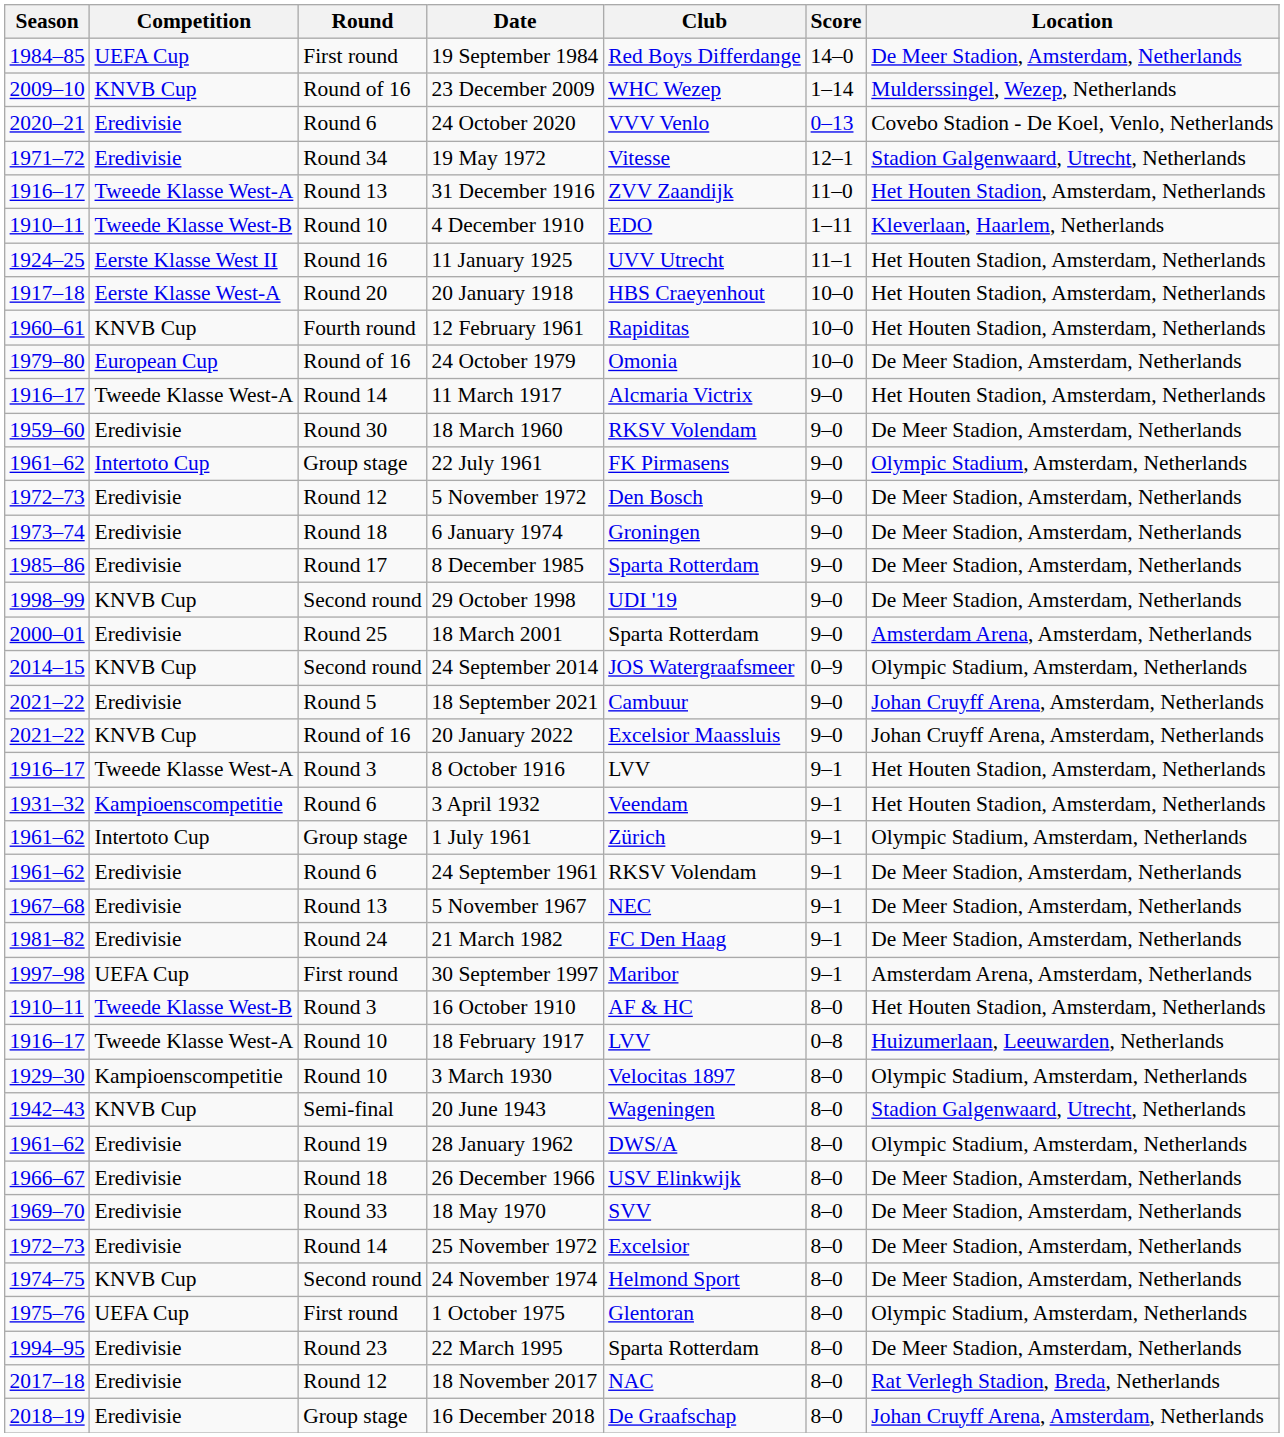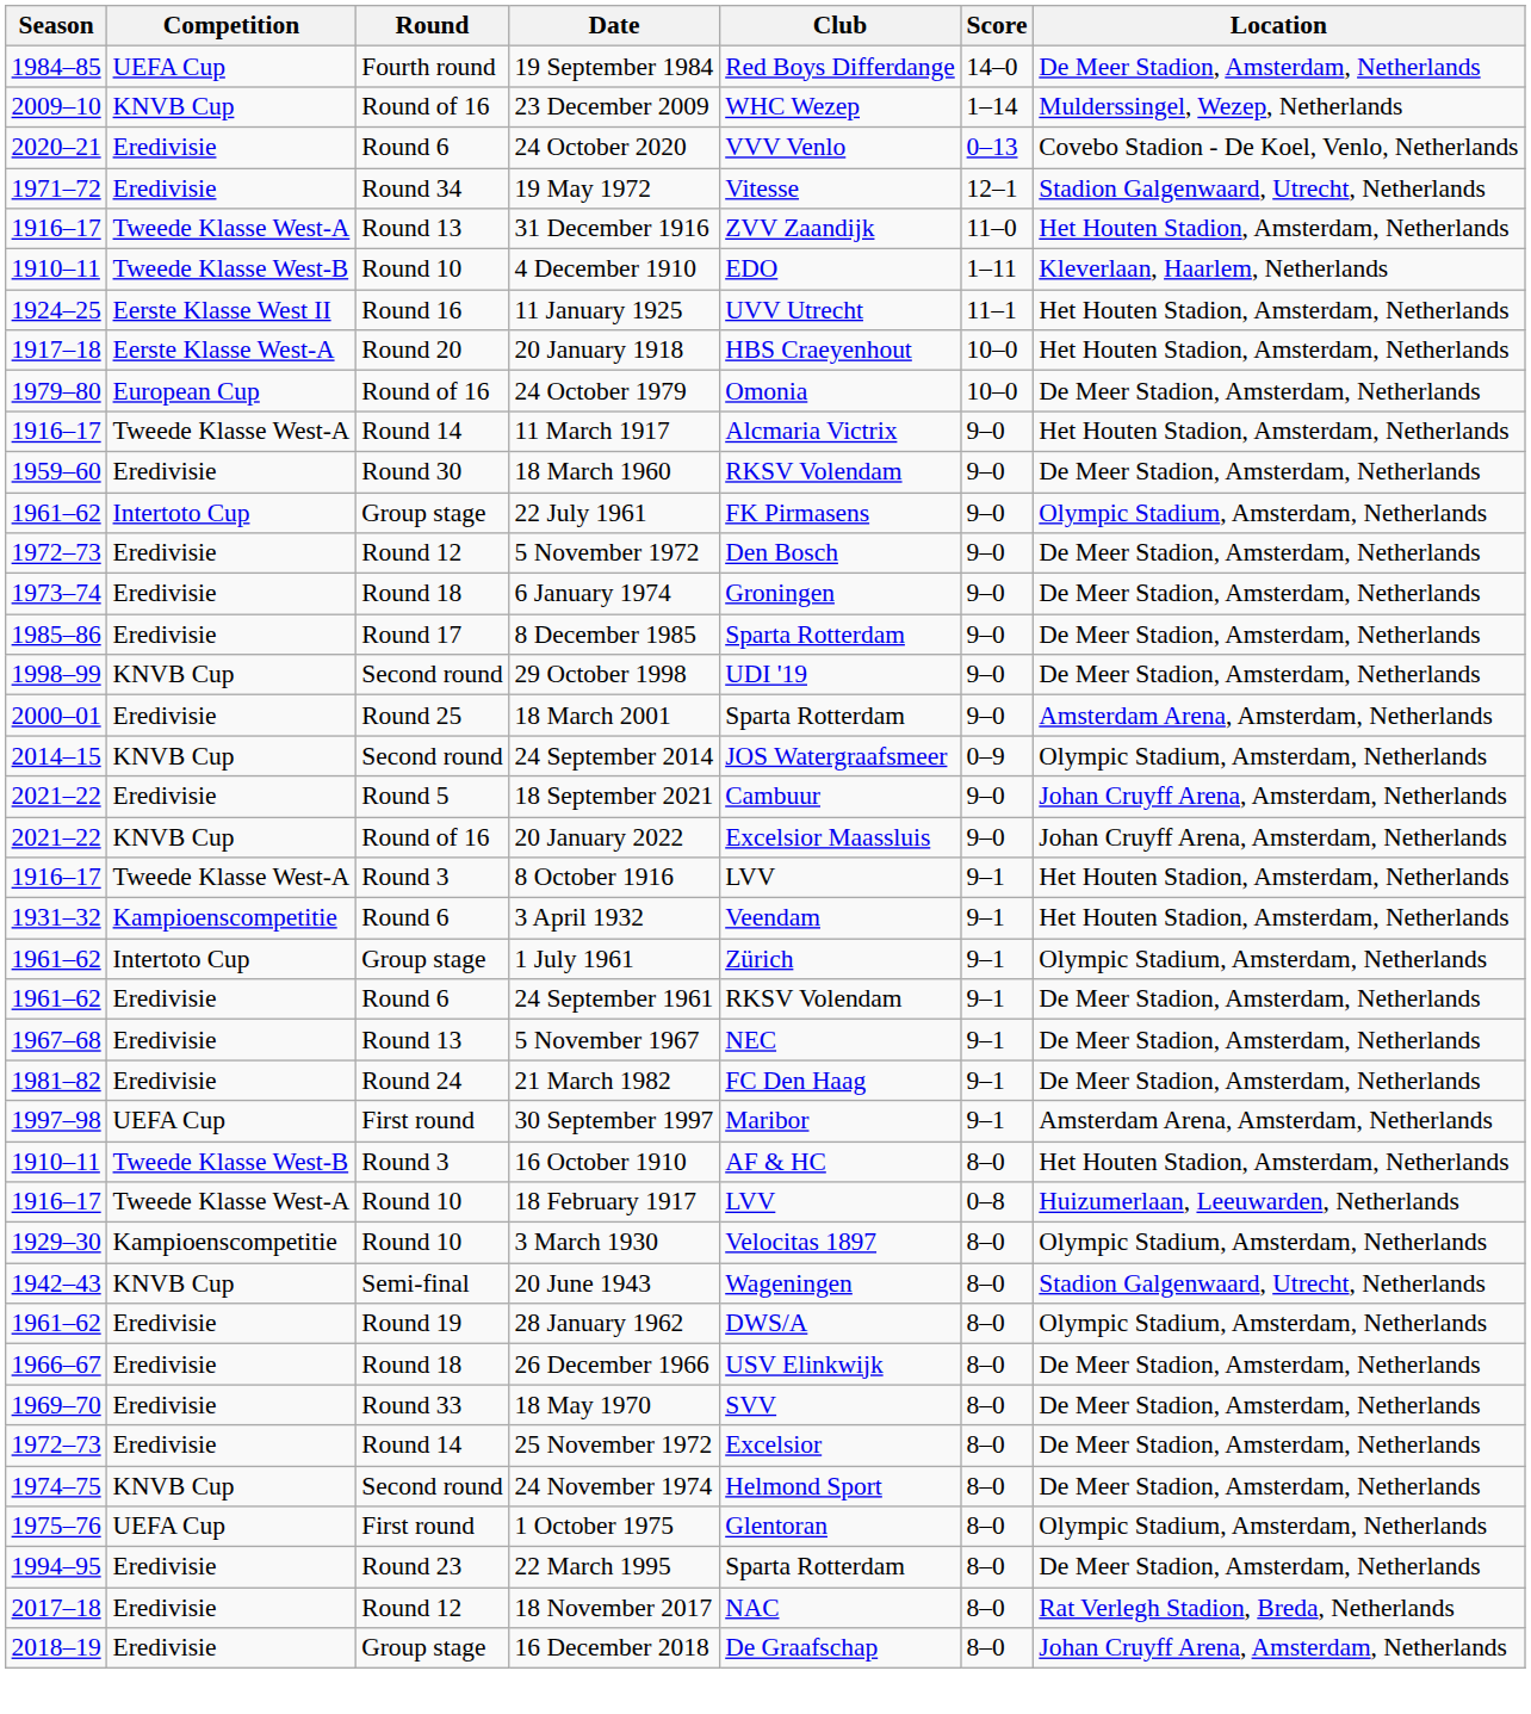 <table class="wikitable">
 <tr>
 <th>Season</th>
 <th>Competition</th>
 <th>Round</th>
 <th>Date</th>
 <th>Club</th>
 <th>Score</th>
 <th>Location</th>
 </tr>
 <tr>
 <td><a href='#'>1984–85</a></td>
 <td><a href='#'>UEFA Cup</a></td>
-<td>First round</td>
+<td>Fourth round</td>
 <td>19 September 1984</td>
 <td> <a href='#'>Red Boys Differdange</a></td>
 <td>14–0</td>
 <td><a href='#'>De Meer Stadion</a>, <a href='#'>Amsterdam</a>, <a href='#'>Netherlands</a></td>
 </tr>
 <tr>
 <td><a href='#'>2009–10</a></td>
 <td><a href='#'>KNVB Cup</a></td>
 <td>Round of 16</td>
 <td>23 December 2009</td>
 <td> <a href='#'>WHC Wezep</a></td>
 <td>1–14</td>
 <td><a href='#'>Mulderssingel</a>, <a href='#'>Wezep</a>, Netherlands</td>
 </tr>
 <tr>
 <td><a href='#'>2020–21</a></td>
 <td><a href='#'>Eredivisie</a></td>
 <td>Round 6</td>
 <td>24 October 2020</td>
 <td> <a href='#'>VVV Venlo</a></td>
 <td><a href='#'>0–13</a></td>
 <td>Covebo Stadion - De Koel, Venlo, Netherlands</td>
 </tr>
 <tr>
 <td><a href='#'>1971–72</a></td>
 <td><a href='#'>Eredivisie</a></td>
 <td>Round 34</td>
 <td>19 May 1972</td>
 <td> <a href='#'>Vitesse</a></td>
 <td>12–1</td>
 <td><a href='#'>Stadion Galgenwaard</a>, <a href='#'>Utrecht</a>, Netherlands</td>
 </tr>
 <tr>
 <td><a href='#'>1916–17</a></td>
 <td><a href='#'>Tweede Klasse West-A</a></td>
 <td>Round 13</td>
 <td>31 December 1916</td>
 <td> <a href='#'>ZVV Zaandijk</a></td>
 <td>11–0</td>
 <td><a href='#'>Het Houten Stadion</a>, Amsterdam, Netherlands</td>
 </tr>
 <tr>
 <td><a href='#'>1910–11</a></td>
 <td><a href='#'>Tweede Klasse West-B</a></td>
 <td>Round 10</td>
 <td>4 December 1910</td>
 <td> <a href='#'>EDO</a></td>
 <td>1–11</td>
 <td><a href='#'>Kleverlaan</a>, <a href='#'>Haarlem</a>, Netherlands</td>
 </tr>
 <tr>
 <td><a href='#'>1924–25</a></td>
 <td><a href='#'>Eerste Klasse West II</a></td>
 <td>Round 16</td>
 <td>11 January 1925</td>
 <td> <a href='#'>UVV Utrecht</a></td>
 <td>11–1</td>
 <td>Het Houten Stadion, Amsterdam, Netherlands</td>
 </tr>
 <tr>
 <td><a href='#'>1917–18</a></td>
 <td><a href='#'>Eerste Klasse West-A</a></td>
 <td>Round 20</td>
 <td>20 January 1918</td>
 <td> <a href='#'>HBS Craeyenhout</a></td>
-<td>10–0</td>
-<td>Het Houten Stadion, Amsterdam, Netherlands</td>
-</tr>
-<tr>
-<td><a href='#'>1960–61</a></td>
-<td>KNVB Cup</td>
-<td>Fourth round</td>
-<td>12 February 1961</td>
-<td> <a href='#'>Rapiditas</a></td>
 <td>10–0</td>
 <td>Het Houten Stadion, Amsterdam, Netherlands</td>
 </tr>
 <tr>
 <td><a href='#'>1979–80</a></td>
 <td><a href='#'>European Cup</a></td>
 <td>Round of 16</td>
 <td>24 October 1979</td>
 <td> <a href='#'>Omonia</a></td>
 <td>10–0</td>
 <td>De Meer Stadion, Amsterdam, Netherlands</td>
 </tr>
 <tr>
 <td><a href='#'>1916–17</a></td>
 <td>Tweede Klasse West-A</td>
 <td>Round 14</td>
 <td>11 March 1917</td>
 <td> <a href='#'>Alcmaria Victrix</a></td>
 <td>9–0</td>
 <td>Het Houten Stadion, Amsterdam, Netherlands</td>
 </tr>
 <tr>
 <td><a href='#'>1959–60</a></td>
 <td>Eredivisie</td>
 <td>Round 30</td>
 <td>18 March 1960</td>
 <td> <a href='#'>RKSV Volendam</a></td>
 <td>9–0</td>
 <td>De Meer Stadion, Amsterdam, Netherlands</td>
 </tr>
 <tr>
 <td><a href='#'>1961–62</a></td>
 <td><a href='#'>Intertoto Cup</a></td>
 <td>Group stage</td>
 <td>22 July 1961</td>
 <td> <a href='#'>FK Pirmasens</a></td>
 <td>9–0</td>
 <td><a href='#'>Olympic Stadium</a>, Amsterdam, Netherlands</td>
 </tr>
 <tr>
 <td><a href='#'>1972–73</a></td>
 <td>Eredivisie</td>
 <td>Round 12</td>
 <td>5 November 1972</td>
 <td> <a href='#'>Den Bosch</a></td>
 <td>9–0</td>
 <td>De Meer Stadion, Amsterdam, Netherlands</td>
 </tr>
 <tr>
 <td><a href='#'>1973–74</a></td>
 <td>Eredivisie</td>
 <td>Round 18</td>
 <td>6 January 1974</td>
 <td> <a href='#'>Groningen</a></td>
 <td>9–0</td>
 <td>De Meer Stadion, Amsterdam, Netherlands</td>
 </tr>
 <tr>
 <td><a href='#'>1985–86</a></td>
 <td>Eredivisie</td>
 <td>Round 17</td>
 <td>8 December 1985</td>
 <td> <a href='#'>Sparta Rotterdam</a></td>
 <td>9–0</td>
 <td>De Meer Stadion, Amsterdam, Netherlands</td>
 </tr>
 <tr>
 <td><a href='#'>1998–99</a></td>
 <td>KNVB Cup</td>
 <td>Second round</td>
 <td>29 October 1998</td>
 <td> <a href='#'>UDI '19</a></td>
 <td>9–0</td>
 <td>De Meer Stadion, Amsterdam, Netherlands</td>
 </tr>
 <tr>
 <td><a href='#'>2000–01</a></td>
 <td>Eredivisie</td>
 <td>Round 25</td>
 <td>18 March 2001</td>
 <td> Sparta Rotterdam</td>
 <td>9–0</td>
 <td><a href='#'>Amsterdam Arena</a>, Amsterdam, Netherlands</td>
 </tr>
 <tr>
 <td><a href='#'>2014–15</a></td>
 <td>KNVB Cup</td>
 <td>Second round</td>
 <td>24 September 2014</td>
 <td> <a href='#'>JOS Watergraafsmeer</a></td>
 <td>0–9</td>
 <td>Olympic Stadium, Amsterdam, Netherlands</td>
 </tr>
 <tr>
 <td><a href='#'>2021–22</a></td>
 <td>Eredivisie</td>
 <td>Round 5</td>
 <td>18 September 2021</td>
 <td> <a href='#'>Cambuur</a></td>
 <td>9–0</td>
 <td><a href='#'>Johan Cruyff Arena</a>, Amsterdam, Netherlands</td>
 </tr>
 <tr>
 <td><a href='#'>2021–22</a></td>
 <td>KNVB Cup</td>
 <td>Round of 16</td>
 <td>20 January 2022</td>
 <td> <a href='#'>Excelsior Maassluis</a></td>
 <td>9–0</td>
 <td>Johan Cruyff Arena, Amsterdam, Netherlands</td>
 </tr>
 <tr>
 <td><a href='#'>1916–17</a></td>
 <td>Tweede Klasse West-A</td>
 <td>Round 3</td>
 <td>8 October 1916</td>
 <td> LVV</td>
 <td>9–1</td>
 <td>Het Houten Stadion, Amsterdam, Netherlands</td>
 </tr>
 <tr>
 <td><a href='#'>1931–32</a></td>
 <td><a href='#'>Kampioenscompetitie</a></td>
 <td>Round 6</td>
 <td>3 April 1932</td>
 <td> <a href='#'>Veendam</a></td>
 <td>9–1</td>
 <td>Het Houten Stadion, Amsterdam, Netherlands</td>
 </tr>
 <tr>
 <td><a href='#'>1961–62</a></td>
 <td>Intertoto Cup</td>
 <td>Group stage</td>
 <td>1 July 1961</td>
 <td> <a href='#'>Zürich</a></td>
 <td>9–1</td>
 <td>Olympic Stadium, Amsterdam, Netherlands</td>
 </tr>
 <tr>
 <td><a href='#'>1961–62</a></td>
 <td>Eredivisie</td>
 <td>Round 6</td>
 <td>24 September 1961</td>
 <td> RKSV Volendam</td>
 <td>9–1</td>
 <td>De Meer Stadion, Amsterdam, Netherlands</td>
 </tr>
 <tr>
 <td><a href='#'>1967–68</a></td>
 <td>Eredivisie</td>
 <td>Round 13</td>
 <td>5 November 1967</td>
 <td> <a href='#'>NEC</a></td>
 <td>9–1</td>
 <td>De Meer Stadion, Amsterdam, Netherlands</td>
 </tr>
 <tr>
 <td><a href='#'>1981–82</a></td>
 <td>Eredivisie</td>
 <td>Round 24</td>
 <td>21 March 1982</td>
 <td> <a href='#'>FC Den Haag</a></td>
 <td>9–1</td>
 <td>De Meer Stadion, Amsterdam, Netherlands</td>
 </tr>
 <tr>
 <td><a href='#'>1997–98</a></td>
 <td>UEFA Cup</td>
 <td>First round</td>
 <td>30 September 1997</td>
 <td> <a href='#'>Maribor</a></td>
 <td>9–1</td>
 <td>Amsterdam Arena, Amsterdam, Netherlands</td>
 </tr>
 <tr>
 <td><a href='#'>1910–11</a></td>
 <td><a href='#'>Tweede Klasse West-B</a></td>
 <td>Round 3</td>
 <td>16 October 1910</td>
 <td> <a href='#'>AF & HC</a></td>
 <td>8–0</td>
 <td>Het Houten Stadion, Amsterdam, Netherlands</td>
 </tr>
 <tr>
 <td><a href='#'>1916–17</a></td>
 <td>Tweede Klasse West-A</td>
 <td>Round 10</td>
 <td>18 February 1917</td>
 <td> <a href='#'>LVV</a></td>
 <td>0–8</td>
 <td><a href='#'>Huizumerlaan</a>, <a href='#'>Leeuwarden</a>, Netherlands</td>
 </tr>
 <tr>
 <td><a href='#'>1929–30</a></td>
 <td>Kampioenscompetitie</td>
 <td>Round 10</td>
 <td>3 March 1930</td>
 <td> <a href='#'>Velocitas 1897</a></td>
 <td>8–0</td>
 <td>Olympic Stadium, Amsterdam, Netherlands</td>
 </tr>
 <tr>
 <td><a href='#'>1942–43</a></td>
 <td>KNVB Cup</td>
 <td>Semi-final</td>
 <td>20 June 1943</td>
 <td> <a href='#'>Wageningen</a></td>
 <td>8–0</td>
 <td><a href='#'>Stadion Galgenwaard</a>, <a href='#'>Utrecht</a>, Netherlands</td>
 </tr>
 <tr>
 <td><a href='#'>1961–62</a></td>
 <td>Eredivisie</td>
 <td>Round 19</td>
 <td>28 January 1962</td>
 <td> <a href='#'>DWS/A</a></td>
 <td>8–0</td>
 <td>Olympic Stadium, Amsterdam, Netherlands</td>
 </tr>
 <tr>
 <td><a href='#'>1966–67</a></td>
 <td>Eredivisie</td>
 <td>Round 18</td>
 <td>26 December 1966</td>
 <td> <a href='#'>USV Elinkwijk</a></td>
 <td>8–0</td>
 <td>De Meer Stadion, Amsterdam, Netherlands</td>
 </tr>
 <tr>
 <td><a href='#'>1969–70</a></td>
 <td>Eredivisie</td>
 <td>Round 33</td>
 <td>18 May 1970</td>
 <td> <a href='#'>SVV</a></td>
 <td>8–0</td>
 <td>De Meer Stadion, Amsterdam, Netherlands</td>
 </tr>
 <tr>
 <td><a href='#'>1972–73</a></td>
 <td>Eredivisie</td>
 <td>Round 14</td>
 <td>25 November 1972</td>
 <td> <a href='#'>Excelsior</a></td>
 <td>8–0</td>
 <td>De Meer Stadion, Amsterdam, Netherlands</td>
 </tr>
 <tr>
 <td><a href='#'>1974–75</a></td>
 <td>KNVB Cup</td>
 <td>Second round</td>
 <td>24 November 1974</td>
 <td> <a href='#'>Helmond Sport</a></td>
 <td>8–0</td>
 <td>De Meer Stadion, Amsterdam, Netherlands</td>
 </tr>
 <tr>
 <td><a href='#'>1975–76</a></td>
 <td>UEFA Cup</td>
 <td>First round</td>
 <td>1 October 1975</td>
 <td> <a href='#'>Glentoran</a></td>
 <td>8–0</td>
 <td>Olympic Stadium, Amsterdam, Netherlands</td>
 </tr>
 <tr>
 <td><a href='#'>1994–95</a></td>
 <td>Eredivisie</td>
 <td>Round 23</td>
 <td>22 March 1995</td>
 <td> Sparta Rotterdam</td>
 <td>8–0</td>
 <td>De Meer Stadion, Amsterdam, Netherlands</td>
 </tr>
 <tr>
 <td><a href='#'>2017–18</a></td>
 <td>Eredivisie</td>
 <td>Round 12</td>
 <td>18 November 2017</td>
 <td> <a href='#'>NAC</a></td>
 <td>8–0</td>
 <td><a href='#'>Rat Verlegh Stadion</a>, <a href='#'>Breda</a>, Netherlands</td>
 </tr>
 <tr>
 <td><a href='#'>2018–19</a></td>
 <td>Eredivisie</td>
 <td>Group stage</td>
 <td>16 December 2018</td>
 <td> <a href='#'>De Graafschap</a></td>
 <td>8–0</td>
 <td><a href='#'>Johan Cruyff Arena</a>, <a href='#'>Amsterdam</a>, Netherlands</td>
 </tr>
 </table>
